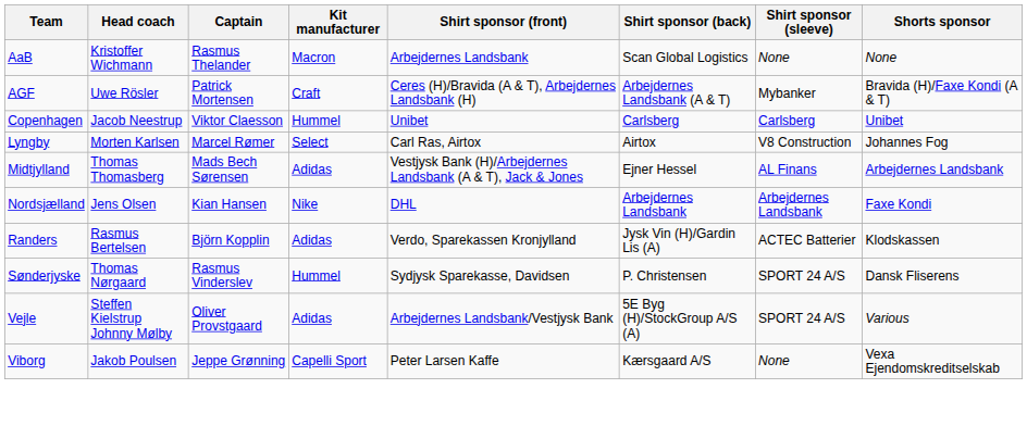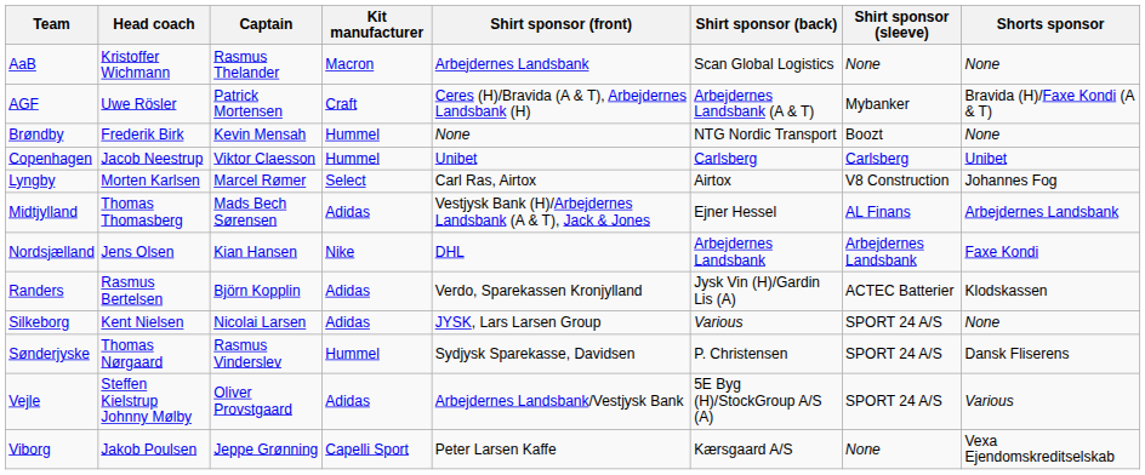 <table class="wikitable sortable" style="text-align: left;">
 <tr>
 <th>Team</th>
 <th>Head coach</th>
 <th>Captain</th>
 <th>Kit manufacturer</th>
 <th>Shirt sponsor (front)</th>
 <th>Shirt sponsor (back)</th>
 <th>Shirt sponsor (sleeve)</th>
 <th>Shorts sponsor</th>
 </tr>
 <tr>
 <td><a href='#'>AaB</a></td>
 <td> <a href='#'>Kristoffer Wichmann</a></td>
 <td> <a href='#'>Rasmus Thelander</a></td>
 <td><a href='#'>Macron</a></td>
 <td><a href='#'>Arbejdernes Landsbank</a></td>
 <td>Scan Global Logistics</td>
 <td><em>None</em></td>
 <td><em>None</em></td>
 </tr>
 <tr>
 <td><a href='#'>AGF</a></td>
 <td> <a href='#'>Uwe Rösler</a></td>
 <td> <a href='#'>Patrick Mortensen</a></td>
 <td><a href='#'>Craft</a></td>
 <td><a href='#'>Ceres</a> (H)/Bravida (A & T), <a href='#'>Arbejdernes Landsbank</a> (H)</td>
 <td><a href='#'>Arbejdernes Landsbank</a> (A & T)</td>
 <td>Mybanker</td>
 <td>Bravida (H)/<a href='#'>Faxe Kondi</a> (A & T)</td>
+</tr>
+<tr>
+<td><a href='#'>Brøndby</a></td>
+<td> <a href='#'>Frederik Birk</a></td>
+<td> <a href='#'>Kevin Mensah</a></td>
+<td><a href='#'>Hummel</a></td>
+<td><em>None</em></td>
+<td>NTG Nordic Transport</td>
+<td>Boozt</td>
+<td><em>None</em></td>
 </tr>
 <tr>
 <td><a href='#'>Copenhagen</a></td>
 <td> <a href='#'>Jacob Neestrup</a></td>
 <td> <a href='#'>Viktor Claesson</a></td>
 <td><a href='#'>Hummel</a></td>
 <td><a href='#'>Unibet</a></td>
 <td><a href='#'>Carlsberg</a></td>
 <td><a href='#'>Carlsberg</a></td>
 <td><a href='#'>Unibet</a></td>
 </tr>
 <tr>
 <td><a href='#'>Lyngby</a></td>
 <td> <a href='#'>Morten Karlsen</a></td>
 <td> <a href='#'>Marcel Rømer</a></td>
 <td><a href='#'>Select</a></td>
 <td>Carl Ras, Airtox</td>
 <td>Airtox</td>
 <td>V8 Construction</td>
 <td>Johannes Fog</td>
 </tr>
 <tr>
 <td><a href='#'>Midtjylland</a></td>
 <td> <a href='#'>Thomas Thomasberg</a></td>
 <td> <a href='#'>Mads Bech Sørensen</a></td>
 <td><a href='#'>Adidas</a></td>
 <td>Vestjysk Bank (H)/<a href='#'>Arbejdernes Landsbank</a> (A & T), <a href='#'>Jack & Jones</a></td>
 <td>Ejner Hessel</td>
 <td><a href='#'>AL Finans</a></td>
 <td><a href='#'>Arbejdernes Landsbank</a></td>
 </tr>
 <tr>
 <td><a href='#'>Nordsjælland</a></td>
 <td> <a href='#'>Jens Olsen</a></td>
 <td> <a href='#'>Kian Hansen</a></td>
 <td><a href='#'>Nike</a></td>
 <td><a href='#'>DHL</a></td>
 <td><a href='#'>Arbejdernes Landsbank</a></td>
 <td><a href='#'>Arbejdernes Landsbank</a></td>
 <td><a href='#'>Faxe Kondi</a></td>
 </tr>
 <tr>
 <td><a href='#'>Randers</a></td>
 <td> <a href='#'>Rasmus Bertelsen</a></td>
 <td> <a href='#'>Björn Kopplin</a></td>
 <td><a href='#'>Adidas</a></td>
 <td>Verdo, Sparekassen Kronjylland</td>
 <td>Jysk Vin (H)/Gardin Lis (A)</td>
 <td>ACTEC Batterier</td>
 <td>Klodskassen</td>
 </tr>
 <tr>
+<td><a href='#'>Silkeborg</a></td>
+<td> <a href='#'>Kent Nielsen</a></td>
+<td> <a href='#'>Nicolai Larsen</a></td>
+<td><a href='#'>Adidas</a></td>
+<td><a href='#'>JYSK</a>, Lars Larsen Group</td>
+<td><em>Various</em></td>
+<td>SPORT 24 A/S</td>
+<td><em>None</em></td>
+</tr>
+<tr>
 <td><a href='#'>Sønderjyske</a></td>
 <td> <a href='#'>Thomas Nørgaard</a></td>
 <td> <a href='#'>Rasmus Vinderslev</a></td>
 <td><a href='#'>Hummel</a></td>
 <td>Sydjysk Sparekasse, Davidsen</td>
 <td>P. Christensen</td>
 <td>SPORT 24 A/S</td>
 <td>Dansk Fliserens</td>
 </tr>
 <tr>
 <td><a href='#'>Vejle</a></td>
 <td> <a href='#'>Steffen Kielstrup</a><br> <a href='#'>Johnny Mølby</a></td>
 <td> <a href='#'>Oliver Provstgaard</a></td>
 <td><a href='#'>Adidas</a></td>
 <td><a href='#'>Arbejdernes Landsbank</a>/Vestjysk Bank</td>
 <td>5E Byg (H)/StockGroup A/S (A)</td>
 <td>SPORT 24 A/S</td>
 <td><em>Various</em></td>
 </tr>
 <tr>
 <td><a href='#'>Viborg</a></td>
 <td> <a href='#'>Jakob Poulsen</a></td>
 <td> <a href='#'>Jeppe Grønning</a></td>
 <td><a href='#'>Capelli Sport</a></td>
 <td>Peter Larsen Kaffe</td>
 <td>Kærsgaard A/S</td>
 <td><em>None</em></td>
 <td>Vexa Ejendomskreditselskab</td>
 </tr>
 </table>
